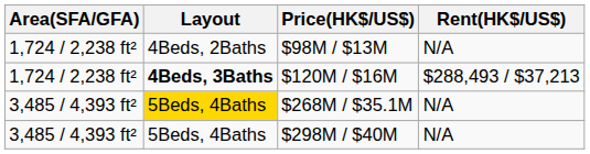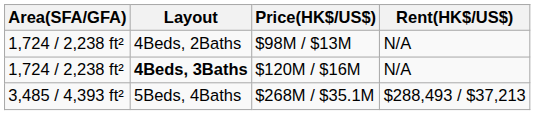 <table class="wikitable">
 <tr>
 <th>Area(SFA/GFA)</th>
 <th>Layout</th>
 <th>Price(HK$/US$)</th>
 <th>Rent(HK$/US$)</th>
 </tr>
 <tr>
 <td>1,724 / 2,238 ft²</td>
 <td>4Beds, 2Baths</td>
 <td>$98M / $13M</td>
 <td>N/A</td>
 </tr>
 <tr>
 <td>1,724 / 2,238 ft²</td>
 <td><strong>4Beds, 3Baths</strong></td>
 <td>$120M / $16M</td>
-<td>$288,493 / $37,213</td>
-</tr>
-<tr>
-<td>3,485 / 4,393 ft²</td>
-<td style="background: gold;">5Beds, 4Baths</td>
-<td>$268M / $35.1M</td>
 <td>N/A</td>
 </tr>
 <tr>
 <td>3,485 / 4,393 ft²</td>
 <td>5Beds, 4Baths</td>
-<td>$298M / $40M</td>
-<td>N/A</td>
+<td>$268M / $35.1M</td>
+<td>$288,493 / $37,213</td>
 </tr>
 </table>
